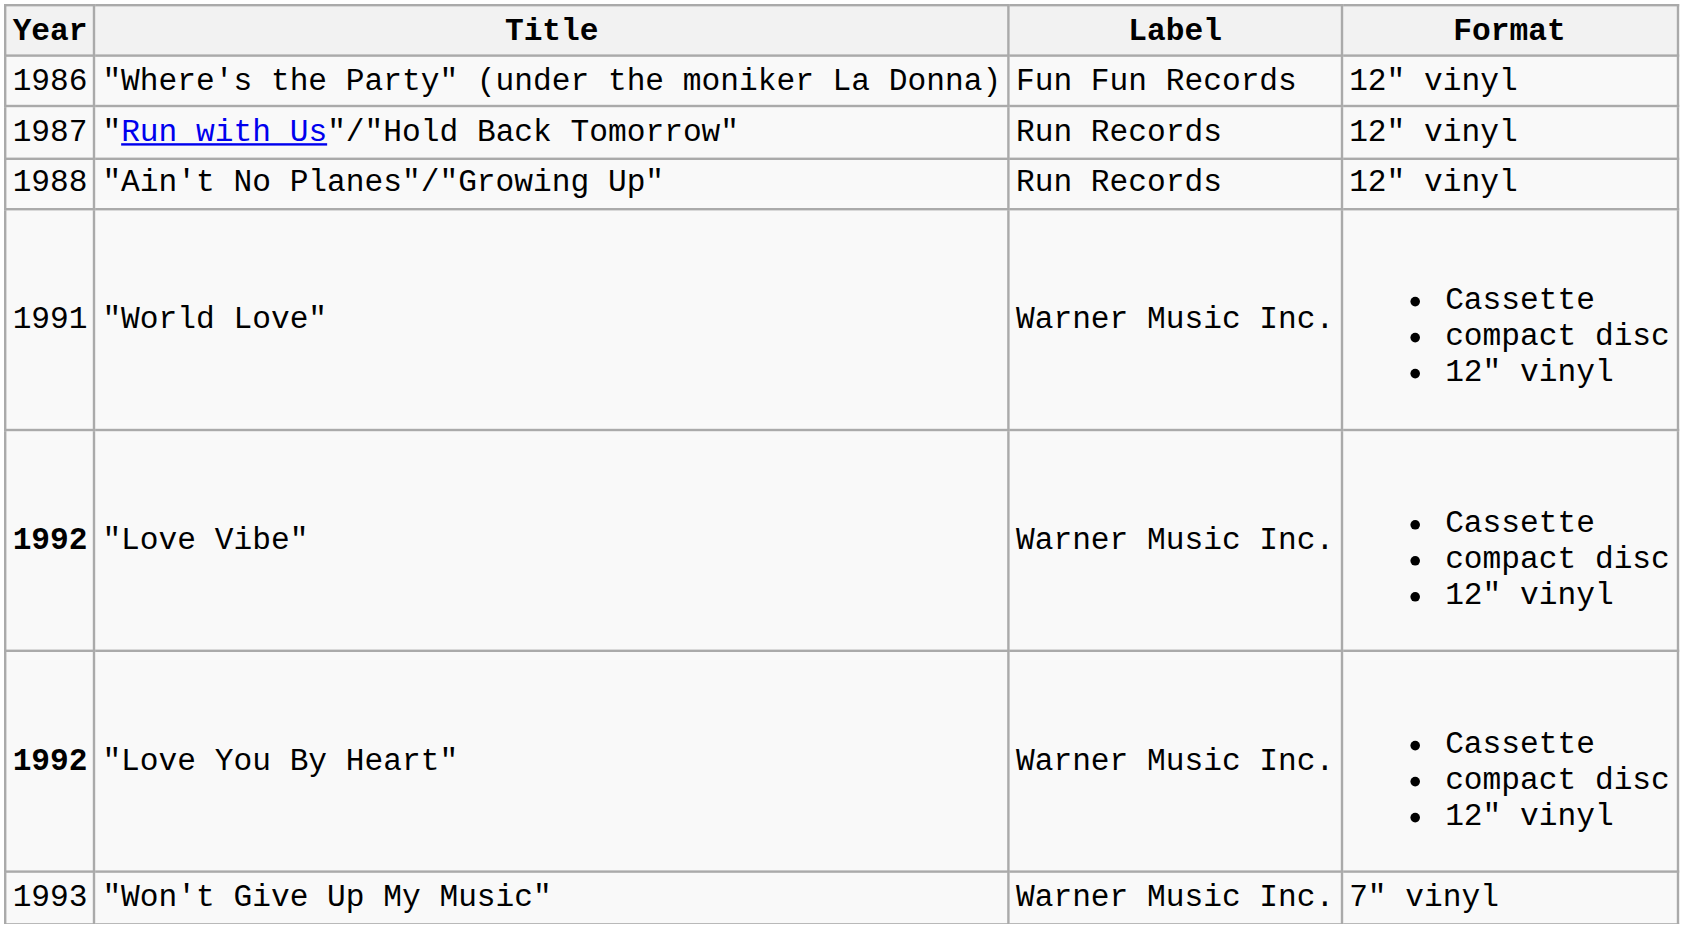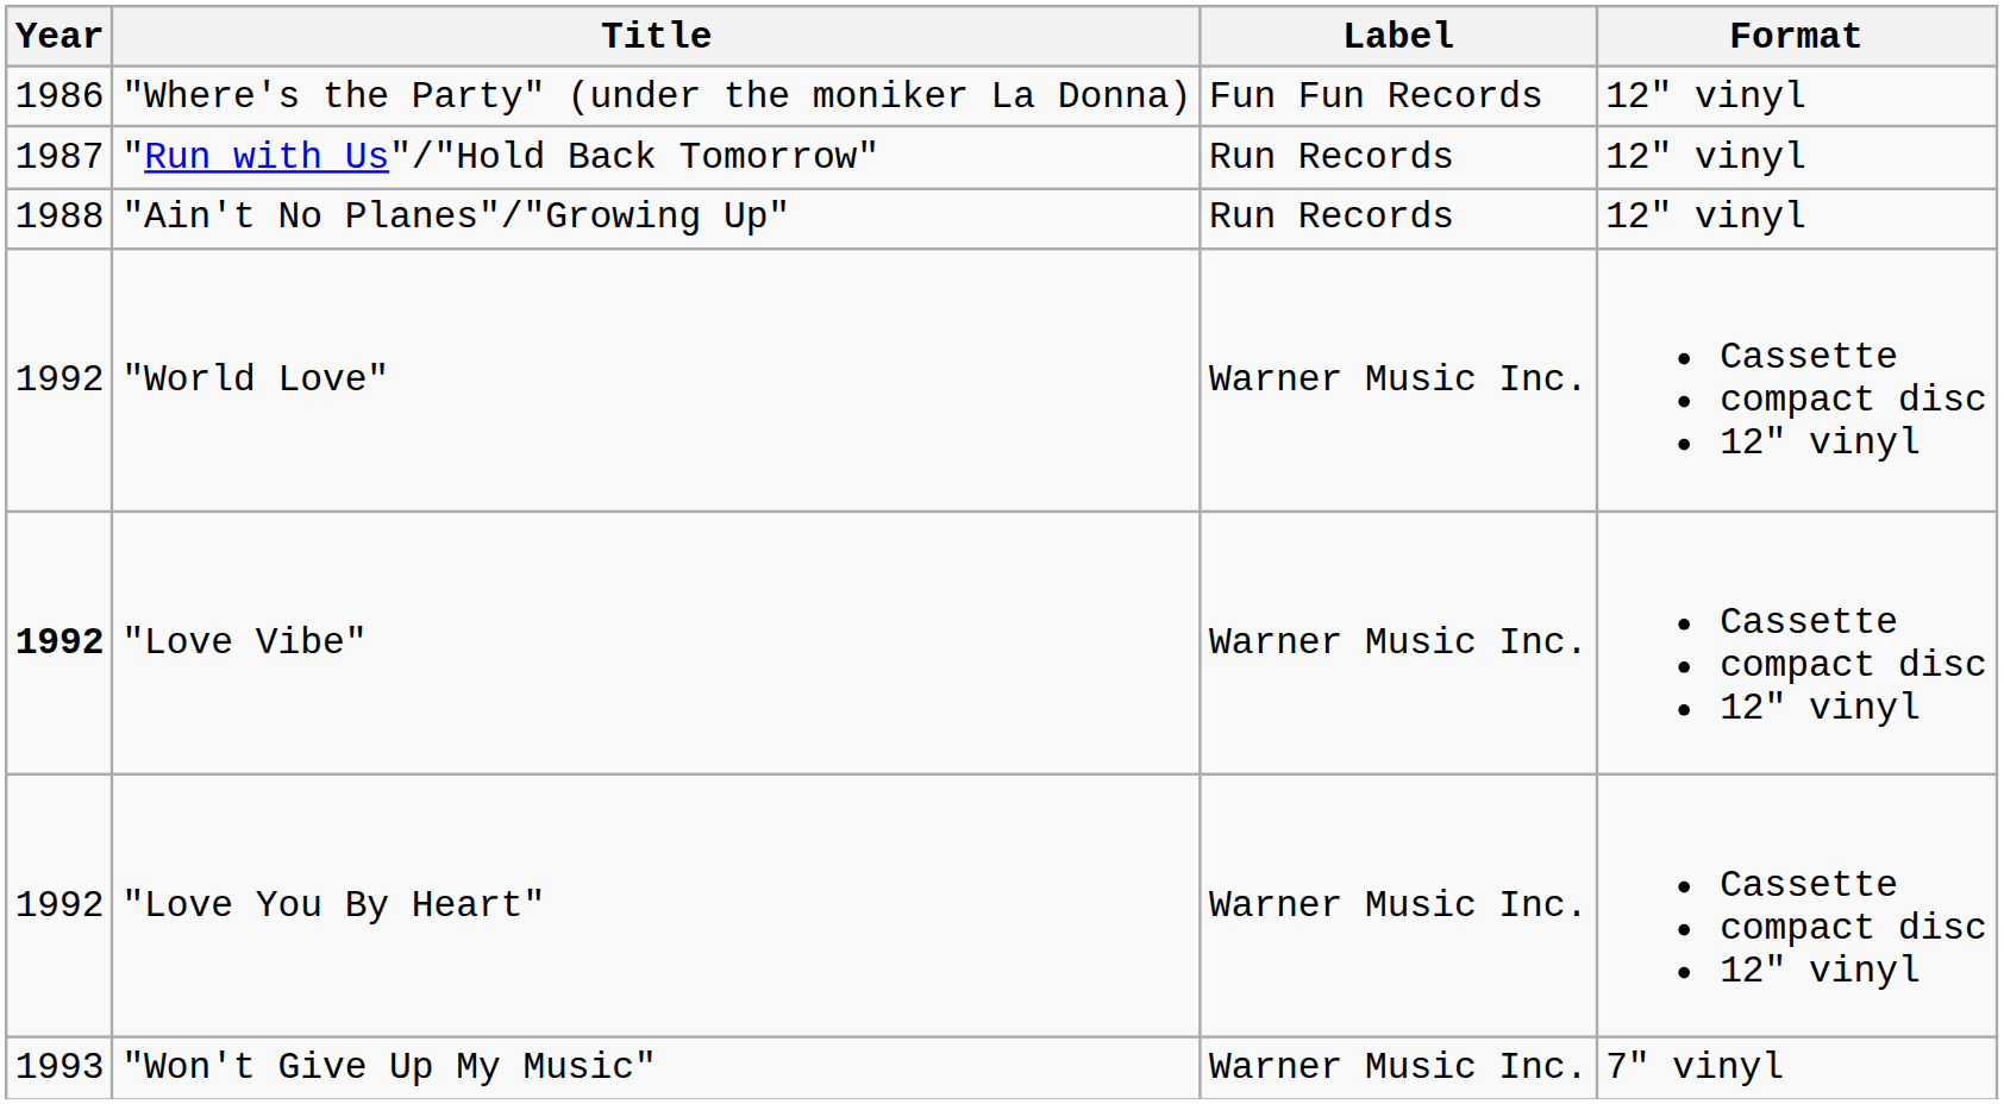 <table class="wikitable">
 <tr>
 <th>Year</th>
 <th>Title</th>
 <th>Label</th>
 <th>Format</th>
 </tr>
 <tr>
 <td>1986</td>
 <td>"Where's the Party" (under the moniker La Donna)</td>
 <td>Fun Fun Records</td>
 <td>12" vinyl</td>
 </tr>
 <tr>
 <td>1987</td>
 <td>"<a href='#'>Run with Us</a>"/"Hold Back Tomorrow"</td>
 <td>Run Records</td>
 <td>12" vinyl</td>
 </tr>
 <tr>
 <td>1988</td>
 <td>"Ain't No Planes"/"Growing Up"</td>
 <td>Run Records</td>
 <td>12" vinyl</td>
 </tr>
 <tr>
-<td>1991</td>
+<td>1992</td>
 <td>"World Love"</td>
 <td>Warner Music Inc.</td>
 <td><br><ul><li>Cassette</li><li>compact disc</li><li>12" vinyl</li></ul></td>
 </tr>
 <tr>
 <td><strong>1992</strong></td>
 <td>"Love Vibe"</td>
 <td>Warner Music Inc.</td>
 <td><br><ul><li>Cassette</li><li>compact disc</li><li>12" vinyl</li></ul></td>
 </tr>
 <tr>
-<td><strong>1992</strong></td>
+<td>1992</td>
 <td>"Love You By Heart"</td>
 <td>Warner Music Inc.</td>
 <td><br><ul><li>Cassette</li><li>compact disc</li><li>12" vinyl</li></ul></td>
 </tr>
 <tr>
 <td>1993</td>
 <td>"Won't Give Up My Music"</td>
 <td>Warner Music Inc.</td>
 <td>7" vinyl</td>
 </tr>
 </table>
